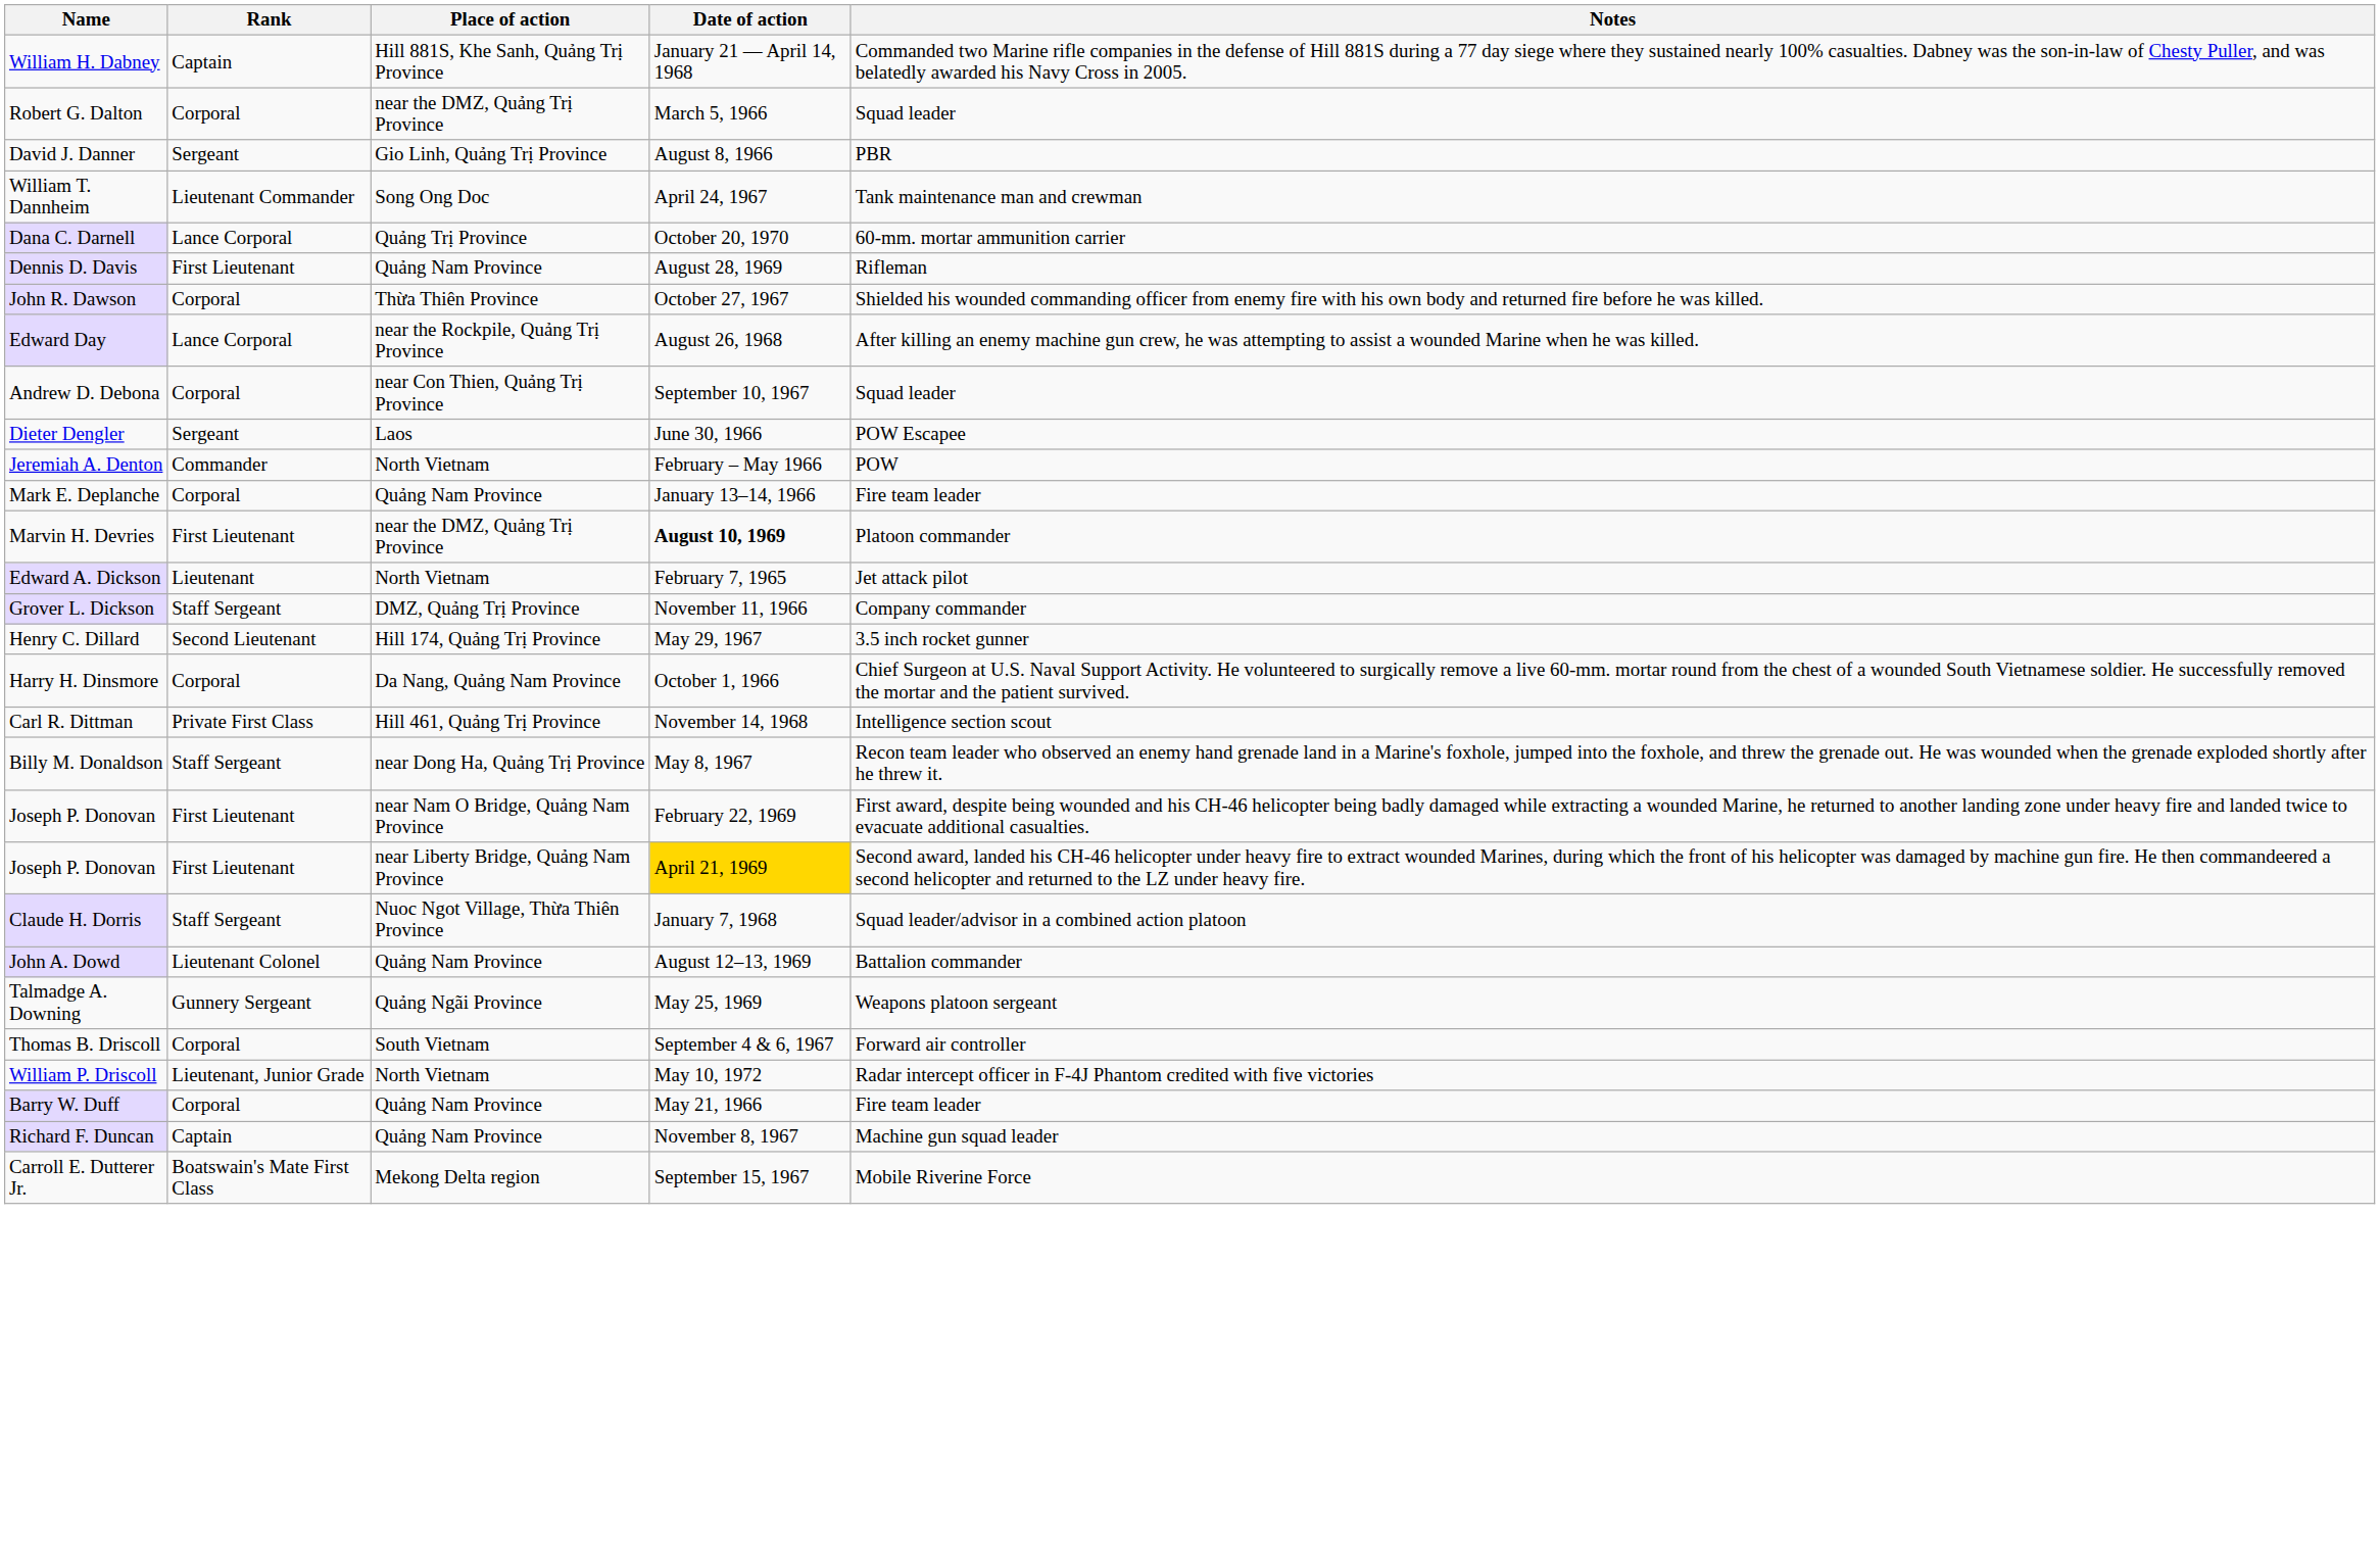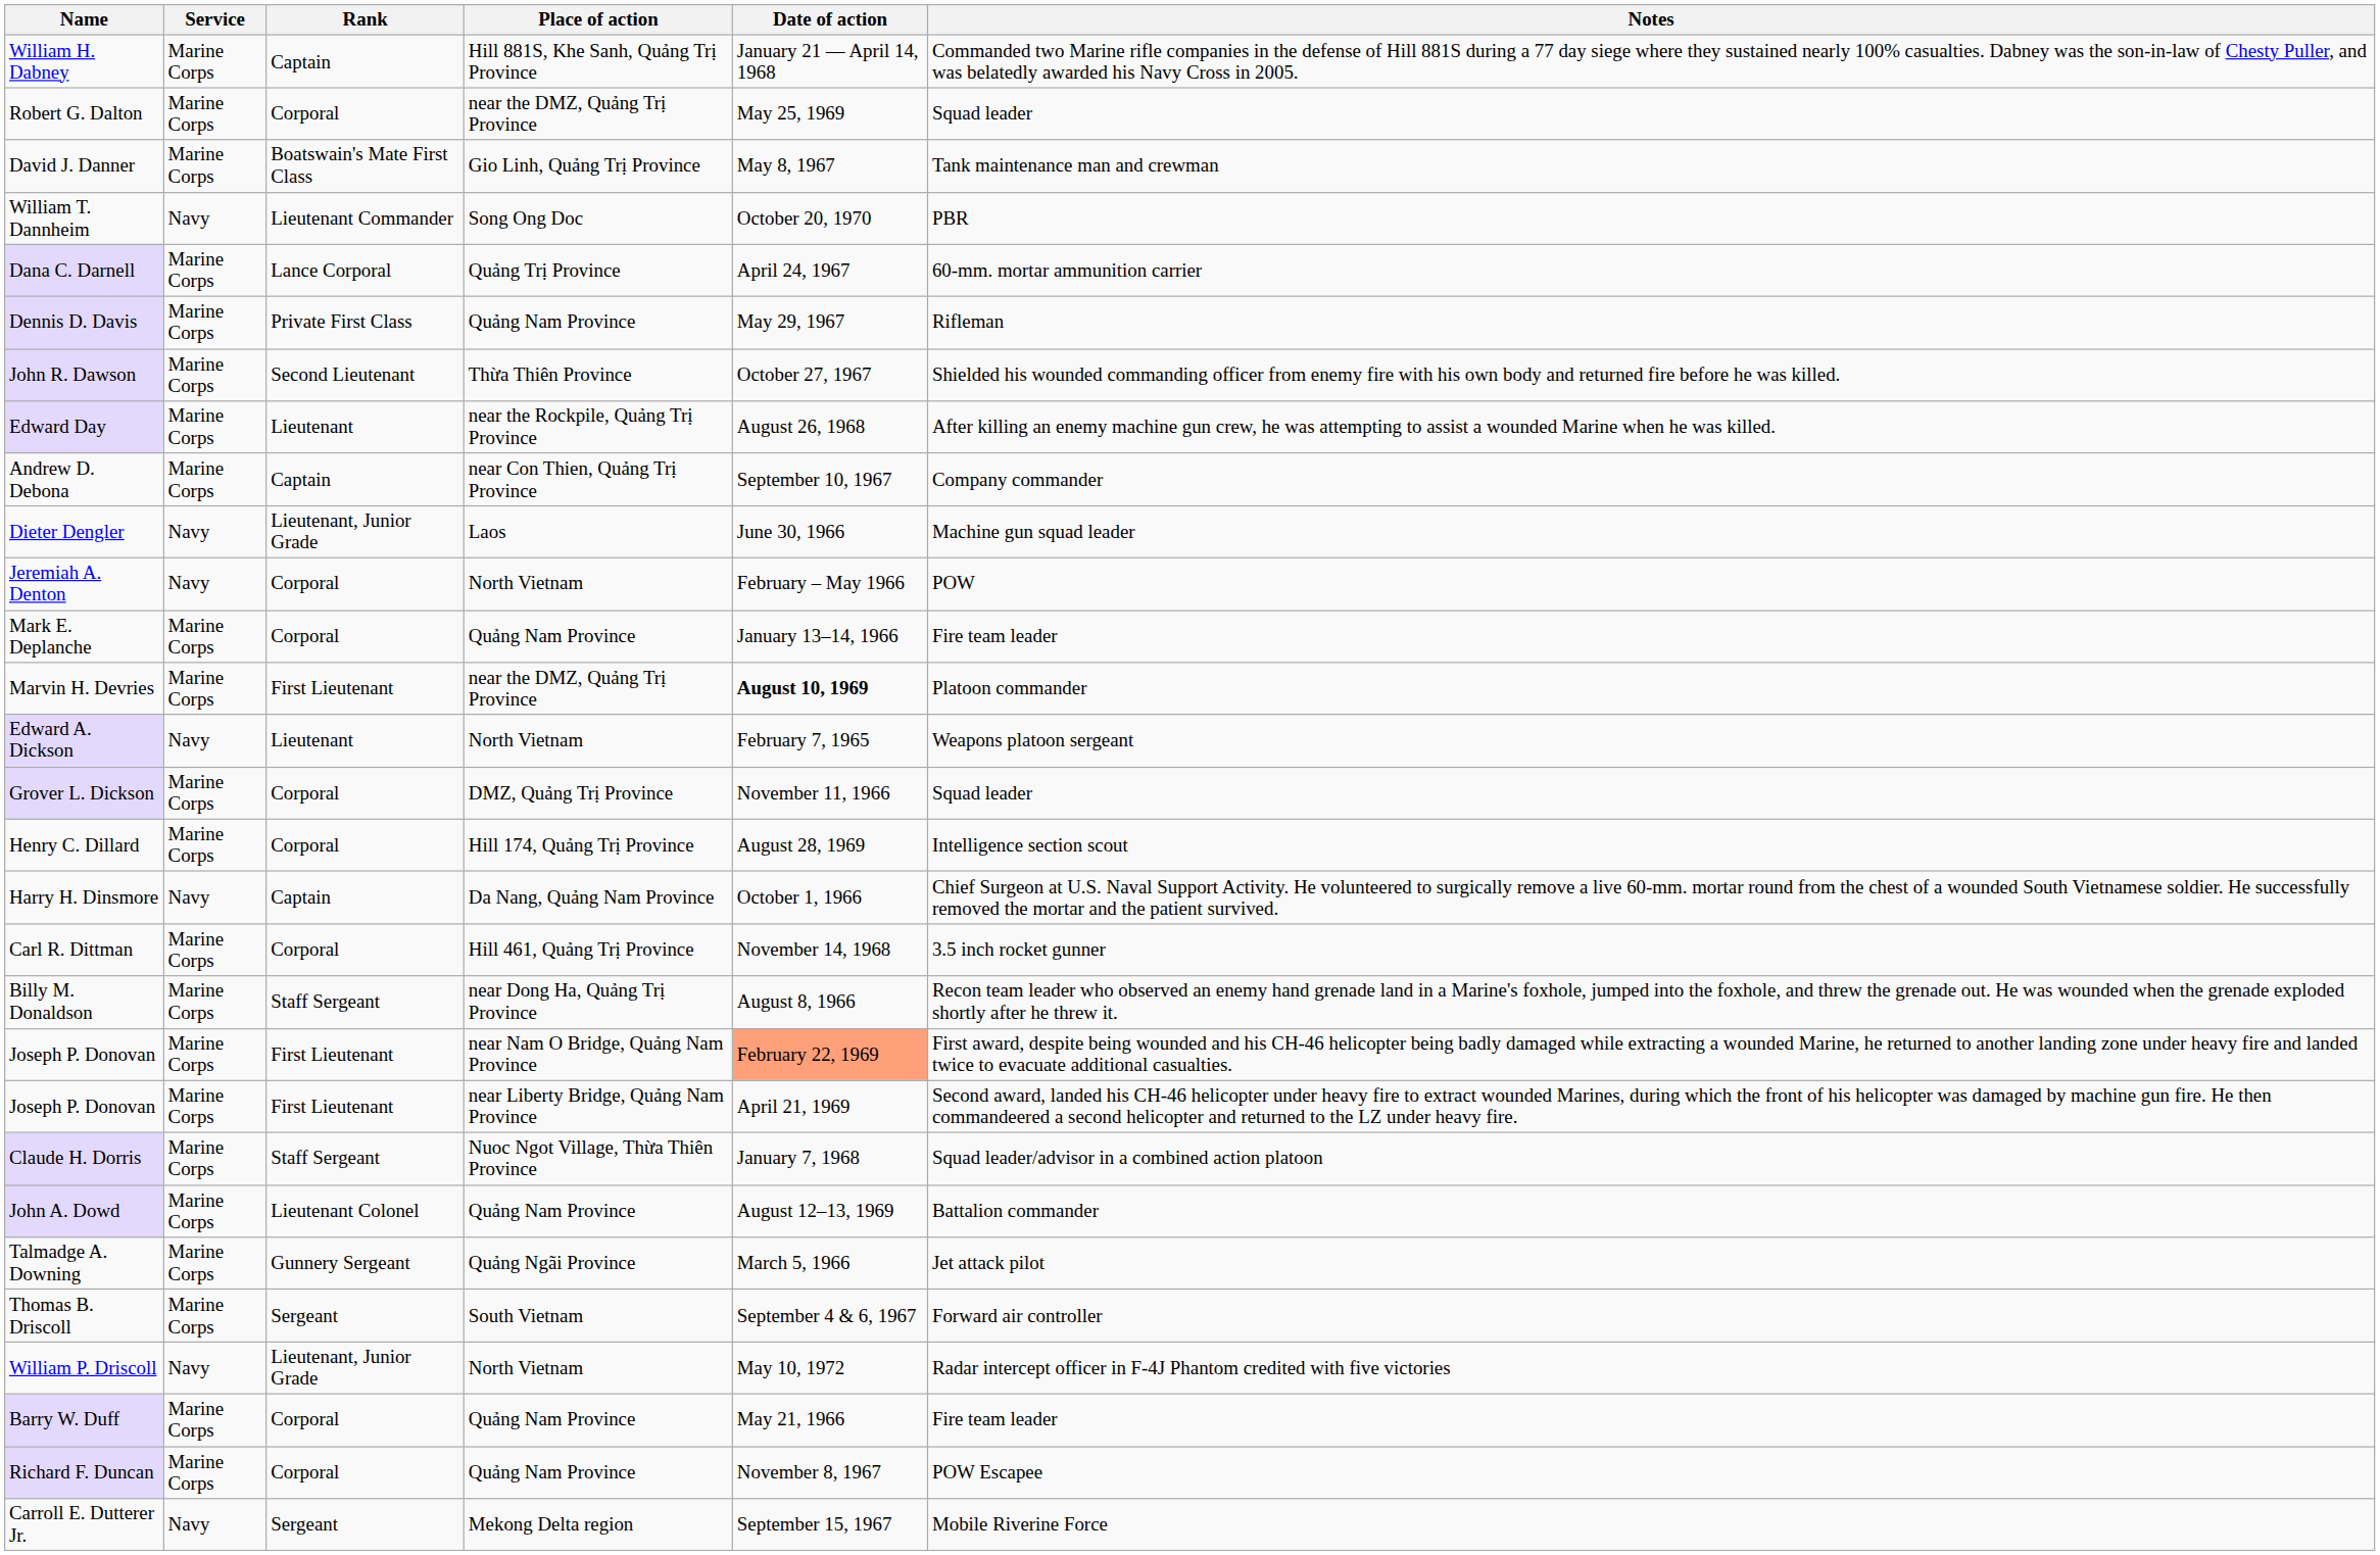 <table class="wikitable sortable">
 <tr>
 <th>Name</th>
+<th>Service</th>
 <th>Rank</th>
 <th>Place of action</th>
 <th>Date of action</th>
 <th>Notes</th>
 </tr>
 <tr>
 <td><a href='#'>William H. Dabney</a></td>
+<td>Marine Corps</td>
 <td>Captain</td>
 <td>Hill 881S, Khe Sanh, Quảng Trị Province</td>
 <td>January 21 — April 14, 1968</td>
 <td>Commanded two Marine rifle companies in the defense of Hill 881S during a 77 day siege where they sustained nearly 100% casualties. Dabney was the son-in-law of <a href='#'>Chesty Puller</a>, and was belatedly awarded his Navy Cross in 2005.</td>
 </tr>
 <tr>
 <td>Robert G. Dalton</td>
+<td>Marine Corps</td>
 <td>Corporal</td>
 <td>near the DMZ, Quảng Trị Province</td>
-<td>March 5, 1966</td>
+<td>May 25, 1969</td>
 <td>Squad leader</td>
 </tr>
 <tr>
 <td>David J. Danner</td>
-<td>Sergeant</td>
+<td>Marine Corps</td>
+<td>Boatswain's Mate First Class</td>
 <td>Gio Linh, Quảng Trị Province</td>
-<td>August 8, 1966</td>
+<td>May 8, 1967</td>
+<td>Tank maintenance man and crewman</td>
+</tr>
+<tr>
+<td>William T. Dannheim</td>
+<td>Navy</td>
+<td>Lieutenant Commander</td>
+<td>Song Ong Doc</td>
+<td>October 20, 1970</td>
 <td>PBR</td>
 </tr>
 <tr>
-<td>William T. Dannheim</td>
-<td>Lieutenant Commander</td>
-<td>Song Ong Doc</td>
-<td>April 24, 1967</td>
-<td>Tank maintenance man and crewman</td>
-</tr>
-<tr>
 <td style="background:#e3d9ff;">Dana C. Darnell</td>
+<td>Marine Corps</td>
 <td>Lance Corporal</td>
 <td>Quảng Trị Province</td>
-<td>October 20, 1970</td>
+<td>April 24, 1967</td>
 <td>60-mm. mortar ammunition carrier</td>
 </tr>
 <tr>
 <td style="background:#e3d9ff;">Dennis D. Davis</td>
-<td>First Lieutenant</td>
+<td>Marine Corps</td>
+<td>Private First Class</td>
 <td>Quảng Nam Province</td>
-<td>August 28, 1969</td>
+<td>May 29, 1967</td>
 <td>Rifleman</td>
 </tr>
 <tr>
 <td style="background:#e3d9ff;">John R. Dawson</td>
-<td>Corporal</td>
+<td>Marine Corps</td>
+<td>Second Lieutenant</td>
 <td>Thừa Thiên Province</td>
 <td>October 27, 1967</td>
 <td>Shielded his wounded commanding officer from enemy fire with his own body and returned fire before he was killed.</td>
 </tr>
 <tr>
 <td style="background:#e3d9ff;">Edward Day</td>
-<td>Lance Corporal</td>
+<td>Marine Corps</td>
+<td>Lieutenant</td>
 <td>near the Rockpile, Quảng Trị Province</td>
 <td>August 26, 1968</td>
 <td>After killing an enemy machine gun crew, he was attempting to assist a wounded Marine when he was killed.</td>
 </tr>
 <tr>
 <td>Andrew D. Debona</td>
-<td>Corporal</td>
+<td>Marine Corps</td>
+<td>Captain</td>
 <td>near Con Thien, Quảng Trị Province</td>
 <td>September 10, 1967</td>
-<td>Squad leader</td>
+<td>Company commander</td>
 </tr>
 <tr>
 <td><a href='#'>Dieter Dengler</a></td>
-<td>Sergeant</td>
+<td>Navy</td>
+<td>Lieutenant, Junior Grade</td>
 <td>Laos</td>
 <td>June 30, 1966</td>
-<td>POW Escapee</td>
+<td>Machine gun squad leader</td>
 </tr>
 <tr>
 <td><a href='#'>Jeremiah A. Denton</a></td>
-<td>Commander</td>
+<td>Navy</td>
+<td>Corporal</td>
 <td>North Vietnam</td>
 <td>February – May 1966</td>
 <td>POW</td>
 </tr>
 <tr>
 <td>Mark E. Deplanche</td>
+<td>Marine Corps</td>
 <td>Corporal</td>
 <td>Quảng Nam Province</td>
 <td>January 13–14, 1966</td>
 <td>Fire team leader</td>
 </tr>
 <tr>
 <td>Marvin H. Devries</td>
+<td>Marine Corps</td>
 <td>First Lieutenant</td>
 <td>near the DMZ, Quảng Trị Province</td>
 <td><strong>August 10, 1969</strong></td>
 <td>Platoon commander</td>
 </tr>
 <tr>
 <td style="background:#e3d9ff;">Edward A. Dickson</td>
+<td>Navy</td>
 <td>Lieutenant</td>
 <td>North Vietnam</td>
 <td>February 7, 1965</td>
-<td>Jet attack pilot</td>
+<td>Weapons platoon sergeant</td>
 </tr>
 <tr>
 <td style="background:#e3d9ff;">Grover L. Dickson</td>
-<td>Staff Sergeant</td>
+<td>Marine Corps</td>
+<td>Corporal</td>
 <td>DMZ, Quảng Trị Province</td>
 <td>November 11, 1966</td>
-<td>Company commander</td>
+<td>Squad leader</td>
 </tr>
 <tr>
 <td>Henry C. Dillard</td>
-<td>Second Lieutenant</td>
+<td>Marine Corps</td>
+<td>Corporal</td>
 <td>Hill 174, Quảng Trị Province</td>
-<td>May 29, 1967</td>
-<td>3.5 inch rocket gunner</td>
+<td>August 28, 1969</td>
+<td>Intelligence section scout</td>
 </tr>
 <tr>
 <td>Harry H. Dinsmore</td>
-<td>Corporal</td>
+<td>Navy</td>
+<td>Captain</td>
 <td>Da Nang, Quảng Nam Province</td>
 <td>October 1, 1966</td>
 <td>Chief Surgeon at U.S. Naval Support Activity. He volunteered to surgically remove a live 60-mm. mortar round from the chest of a wounded South Vietnamese soldier. He successfully removed the mortar and the patient survived.</td>
 </tr>
 <tr>
 <td>Carl R. Dittman</td>
-<td>Private First Class</td>
+<td>Marine Corps</td>
+<td>Corporal</td>
 <td>Hill 461, Quảng Trị Province</td>
 <td>November 14, 1968</td>
-<td>Intelligence section scout</td>
+<td>3.5 inch rocket gunner</td>
 </tr>
 <tr>
 <td>Billy M. Donaldson</td>
+<td>Marine Corps</td>
 <td>Staff Sergeant</td>
 <td>near Dong Ha, Quảng Trị Province</td>
-<td>May 8, 1967</td>
+<td>August 8, 1966</td>
 <td>Recon team leader who observed an enemy hand grenade land in a Marine's foxhole, jumped into the foxhole, and threw the grenade out. He was wounded when the grenade exploded shortly after he threw it.</td>
 </tr>
 <tr>
 <td>Joseph P. Donovan</td>
+<td>Marine Corps</td>
 <td>First Lieutenant</td>
 <td>near Nam O Bridge, Quảng Nam Province</td>
-<td>February 22, 1969</td>
+<td style="background: lightsalmon;">February 22, 1969</td>
 <td>First award, despite being wounded and his CH-46 helicopter being badly damaged while extracting a wounded Marine, he returned to another landing zone under heavy fire and landed twice to evacuate additional casualties.</td>
 </tr>
 <tr>
 <td>Joseph P. Donovan</td>
+<td>Marine Corps</td>
 <td>First Lieutenant</td>
 <td>near Liberty Bridge, Quảng Nam Province</td>
-<td style="background: gold;">April 21, 1969</td>
+<td>April 21, 1969</td>
 <td>Second award, landed his CH-46 helicopter under heavy fire to extract wounded Marines, during which the front of his helicopter was damaged by machine gun fire. He then commandeered a second helicopter and returned to the LZ under heavy fire.</td>
 </tr>
 <tr>
 <td style="background:#e3d9ff;">Claude H. Dorris</td>
+<td>Marine Corps</td>
 <td>Staff Sergeant</td>
 <td>Nuoc Ngot Village, Thừa Thiên Province</td>
 <td>January 7, 1968</td>
 <td>Squad leader/advisor in a combined action platoon</td>
 </tr>
 <tr>
 <td style="background:#e3d9ff;">John A. Dowd</td>
+<td>Marine Corps</td>
 <td>Lieutenant Colonel</td>
 <td>Quảng Nam Province</td>
 <td>August 12–13, 1969</td>
 <td>Battalion commander</td>
 </tr>
 <tr>
 <td>Talmadge A. Downing</td>
+<td>Marine Corps</td>
 <td>Gunnery Sergeant</td>
 <td>Quảng Ngãi Province</td>
-<td>May 25, 1969</td>
-<td>Weapons platoon sergeant</td>
+<td>March 5, 1966</td>
+<td>Jet attack pilot</td>
 </tr>
 <tr>
 <td>Thomas B. Driscoll</td>
-<td>Corporal</td>
+<td>Marine Corps</td>
+<td>Sergeant</td>
 <td>South Vietnam</td>
 <td>September 4 & 6, 1967</td>
 <td>Forward air controller</td>
 </tr>
 <tr>
 <td><a href='#'>William P. Driscoll</a></td>
+<td>Navy</td>
 <td>Lieutenant, Junior Grade</td>
 <td>North Vietnam</td>
 <td>May 10, 1972</td>
 <td>Radar intercept officer in F-4J Phantom credited with five victories</td>
 </tr>
 <tr>
 <td style="background:#e3d9ff;">Barry W. Duff</td>
+<td>Marine Corps</td>
 <td>Corporal</td>
 <td>Quảng Nam Province</td>
 <td>May 21, 1966</td>
 <td>Fire team leader</td>
 </tr>
 <tr>
 <td style="background:#e3d9ff;">Richard F. Duncan</td>
-<td>Captain</td>
+<td>Marine Corps</td>
+<td>Corporal</td>
 <td>Quảng Nam Province</td>
 <td>November 8, 1967</td>
-<td>Machine gun squad leader</td>
+<td>POW Escapee</td>
 </tr>
 <tr>
 <td>Carroll E. Dutterer Jr.</td>
-<td>Boatswain's Mate First Class</td>
+<td>Navy</td>
+<td>Sergeant</td>
 <td>Mekong Delta region</td>
 <td>September 15, 1967</td>
 <td>Mobile Riverine Force</td>
 </tr>
 </table>
